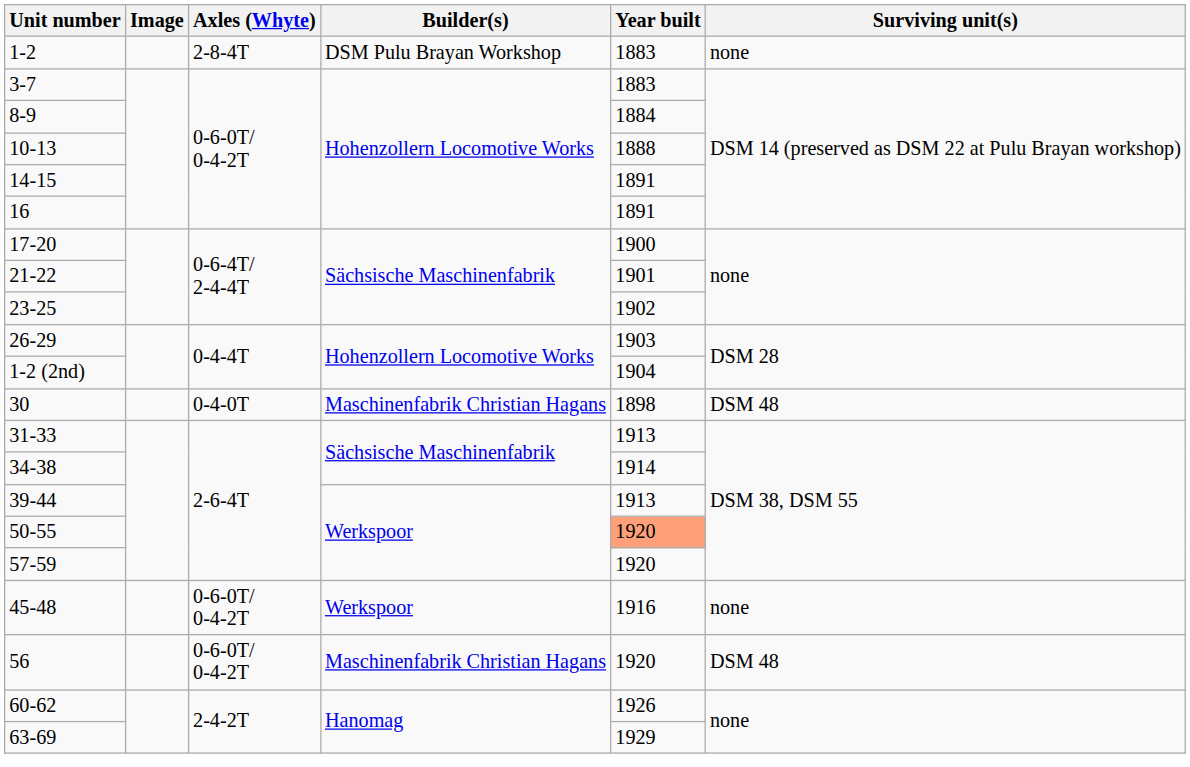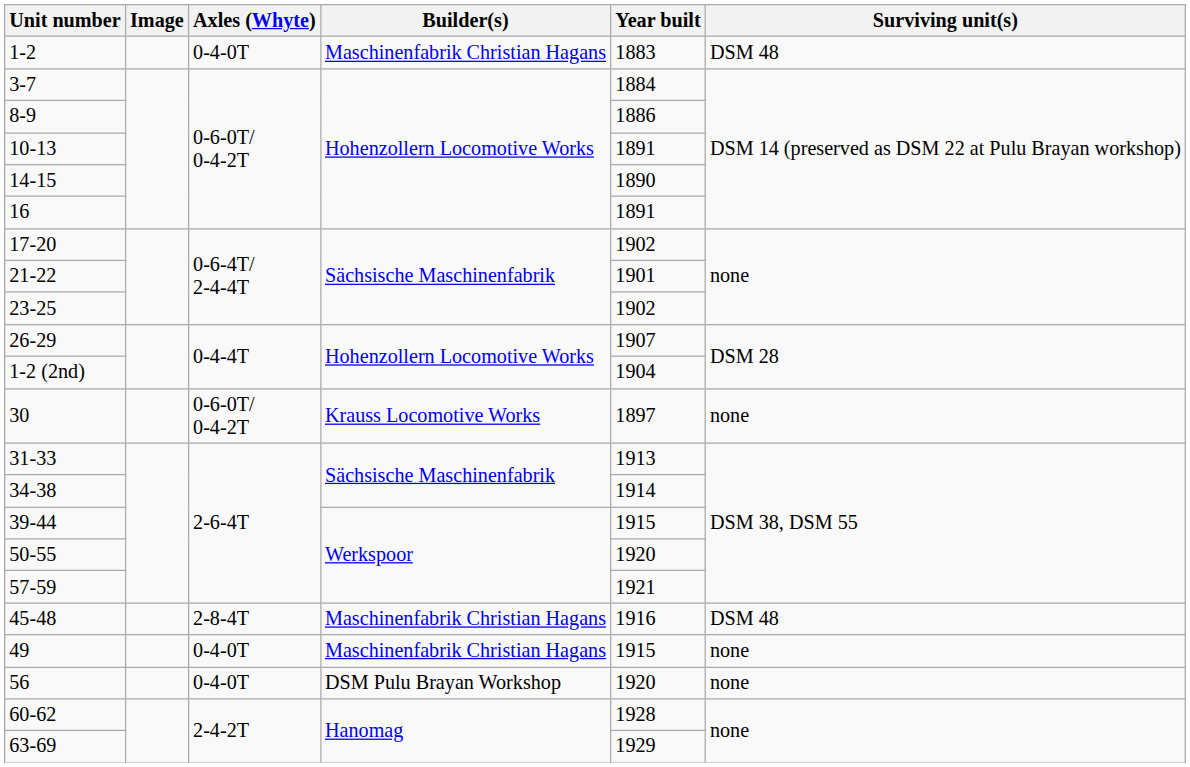 <table class="wikitable">
 <tr>
 <th>Unit number</th>
 <th>Image</th>
 <th>Axles (<a href='#'>Whyte</a>)</th>
 <th>Builder(s)</th>
 <th>Year built</th>
 <th>Surviving unit(s)</th>
 </tr>
 <tr>
 <td>1-2</td>
 <td></td>
-<td>2-8-4T</td>
-<td> DSM Pulu Brayan Workshop</td>
+<td>0-4-0T</td>
+<td> <a href='#'>Maschinenfabrik Christian Hagans</a></td>
 <td>1883</td>
-<td>none</td>
+<td>DSM 48</td>
 </tr>
 <tr>
 <td>3-7</td>
 <td rowspan="5"></td>
 <td rowspan="5">0-6-0T/<br>0-4-2T</td>
 <td rowspan="5"> <a href='#'>Hohenzollern Locomotive Works</a></td>
-<td>1883</td>
+<td>1884</td>
 <td rowspan="5">DSM 14 (preserved as DSM 22 at Pulu Brayan workshop)</td>
 </tr>
 <tr>
 <td>8-9</td>
-<td>1884</td>
+<td>1886</td>
 </tr>
 <tr>
 <td>10-13</td>
-<td>1888</td>
+<td>1891</td>
 </tr>
 <tr>
 <td>14-15</td>
-<td>1891</td>
+<td>1890</td>
 </tr>
 <tr>
 <td>16</td>
 <td>1891</td>
 </tr>
 <tr>
 <td>17-20</td>
 <td rowspan="3"></td>
 <td rowspan="3">0-6-4T/<br>2-4-4T</td>
 <td rowspan="3"> <a href='#'>Sächsische Maschinenfabrik</a></td>
-<td>1900</td>
+<td>1902</td>
 <td rowspan="3">none</td>
 </tr>
 <tr>
 <td>21-22</td>
 <td>1901</td>
 </tr>
 <tr>
 <td>23-25</td>
 <td>1902</td>
 </tr>
 <tr>
 <td>26-29</td>
 <td rowspan="2"></td>
 <td rowspan="2">0-4-4T</td>
 <td rowspan="2"> <a href='#'>Hohenzollern Locomotive Works</a></td>
-<td>1903</td>
+<td>1907</td>
 <td rowspan="2">DSM 28</td>
 </tr>
 <tr>
 <td>1-2 (2nd)</td>
 <td>1904</td>
 </tr>
 <tr>
 <td>30</td>
 <td></td>
-<td>0-4-0T</td>
-<td> <a href='#'>Maschinenfabrik Christian Hagans</a></td>
-<td>1898</td>
-<td>DSM 48</td>
+<td>0-6-0T/<br>0-4-2T</td>
+<td> <a href='#'>Krauss Locomotive Works</a></td>
+<td>1897</td>
+<td>none</td>
 </tr>
 <tr>
 <td>31-33</td>
 <td rowspan="5"></td>
 <td rowspan="5">2-6-4T</td>
 <td rowspan="2"> <a href='#'>Sächsische Maschinenfabrik</a></td>
 <td>1913</td>
 <td rowspan="5">DSM 38, DSM 55</td>
 </tr>
 <tr>
 <td>34-38</td>
 <td>1914</td>
 </tr>
 <tr>
 <td>39-44</td>
 <td rowspan="3"> <a href='#'>Werkspoor</a></td>
-<td>1913</td>
+<td>1915</td>
 </tr>
 <tr>
 <td>50-55</td>
-<td style="background: lightsalmon;">1920</td>
+<td>1920</td>
 </tr>
 <tr>
 <td>57-59</td>
-<td>1920</td>
+<td>1921</td>
 </tr>
 <tr>
 <td>45-48</td>
 <td></td>
-<td>0-6-0T/<br>0-4-2T</td>
-<td> <a href='#'>Werkspoor</a></td>
+<td>2-8-4T</td>
+<td> <a href='#'>Maschinenfabrik Christian Hagans</a></td>
 <td>1916</td>
+<td>DSM 48</td>
+</tr>
+<tr>
+<td>49</td>
+<td></td>
+<td>0-4-0T</td>
+<td> <a href='#'>Maschinenfabrik Christian Hagans</a></td>
+<td>1915</td>
 <td>none</td>
 </tr>
 <tr>
 <td>56</td>
 <td></td>
-<td>0-6-0T/<br>0-4-2T</td>
-<td> <a href='#'>Maschinenfabrik Christian Hagans</a></td>
+<td>0-4-0T</td>
+<td> DSM Pulu Brayan Workshop</td>
 <td>1920</td>
-<td>DSM 48</td>
+<td>none</td>
 </tr>
 <tr>
 <td>60-62</td>
 <td rowspan="2"></td>
 <td rowspan="2">2-4-2T</td>
 <td rowspan="2"> <a href='#'>Hanomag</a></td>
-<td>1926</td>
+<td>1928</td>
 <td rowspan="2">none</td>
 </tr>
 <tr>
 <td>63-69</td>
 <td>1929</td>
 </tr>
 </table>
